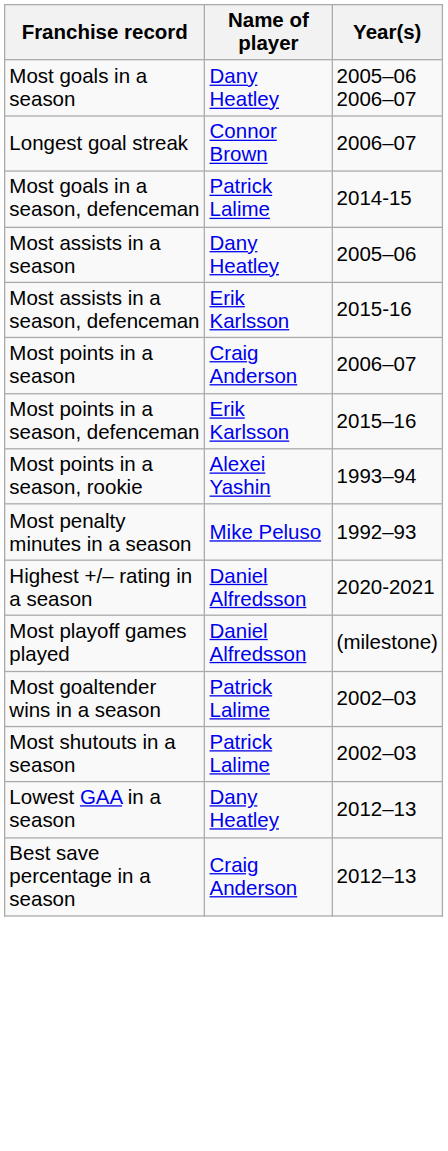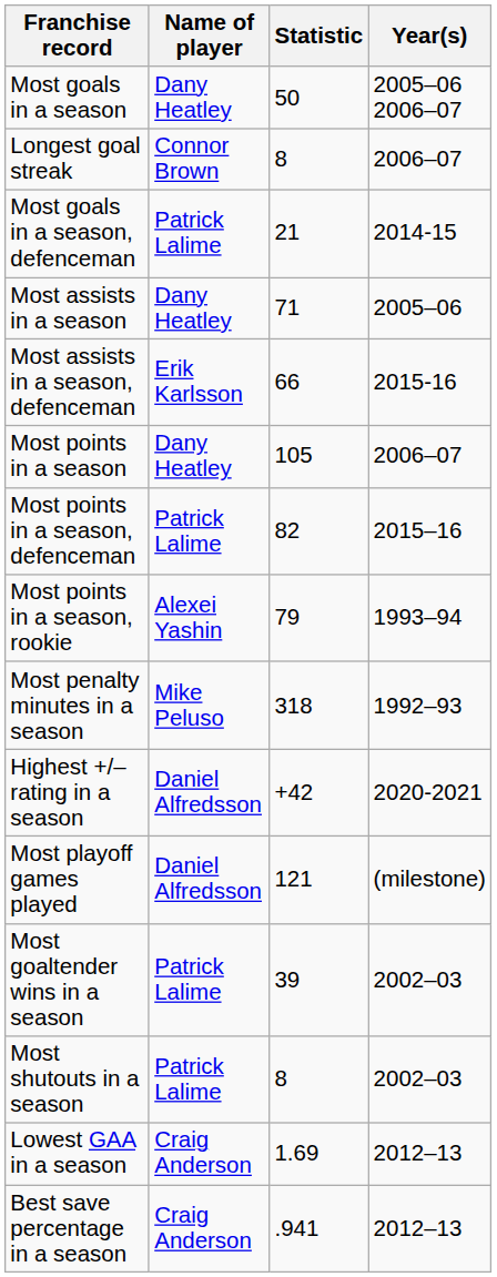 <table class="wikitable" width=55%>
 <tr>
 <th>Franchise record</th>
 <th>Name of player</th>
+<th>Statistic</th>
 <th>Year(s)</th>
 </tr>
 <tr>
 <td>Most goals in a season</td>
 <td><a href='#'>Dany Heatley</a></td>
+<td>50</td>
 <td>2005–06<br>2006–07</td>
 </tr>
 <tr>
 <td>Longest goal streak</td>
 <td><a href='#'>Connor Brown</a></td>
+<td>8</td>
 <td>2006–07</td>
 </tr>
 <tr>
 <td>Most goals in a season, defenceman</td>
 <td><a href='#'>Patrick Lalime</a></td>
+<td>21</td>
 <td>2014-15</td>
 </tr>
 <tr>
 <td>Most assists in a season</td>
 <td><a href='#'>Dany Heatley</a></td>
+<td>71</td>
 <td>2005–06</td>
 </tr>
 <tr>
 <td>Most assists in a season, defenceman</td>
 <td><a href='#'>Erik Karlsson</a></td>
+<td>66</td>
 <td>2015-16</td>
 </tr>
 <tr>
 <td>Most points in a season</td>
-<td><a href='#'>Craig Anderson</a></td>
+<td><a href='#'>Dany Heatley</a></td>
+<td>105</td>
 <td>2006–07</td>
 </tr>
 <tr>
 <td>Most points in a season, defenceman</td>
-<td><a href='#'>Erik Karlsson</a></td>
+<td><a href='#'>Patrick Lalime</a></td>
+<td>82</td>
 <td>2015–16</td>
 </tr>
 <tr>
 <td>Most points in a season, rookie</td>
 <td><a href='#'>Alexei Yashin</a></td>
+<td>79</td>
 <td>1993–94</td>
 </tr>
 <tr>
 <td>Most penalty minutes in a season</td>
 <td><a href='#'>Mike Peluso</a></td>
+<td>318</td>
 <td>1992–93</td>
 </tr>
 <tr>
 <td>Highest +/– rating in a season</td>
 <td><a href='#'>Daniel Alfredsson</a></td>
+<td>+42</td>
 <td>2020-2021</td>
 </tr>
 <tr>
 <td>Most playoff games played</td>
 <td><a href='#'>Daniel Alfredsson</a></td>
+<td>121</td>
 <td>(milestone)</td>
 </tr>
 <tr>
 <td>Most goaltender wins in a season</td>
 <td><a href='#'>Patrick Lalime</a></td>
+<td>39</td>
 <td>2002–03</td>
 </tr>
 <tr>
 <td>Most shutouts in a season</td>
 <td><a href='#'>Patrick Lalime</a></td>
+<td>8</td>
 <td>2002–03</td>
 </tr>
 <tr>
 <td>Lowest <a href='#'>GAA</a> in a season</td>
-<td><a href='#'>Dany Heatley</a></td>
+<td><a href='#'>Craig Anderson</a></td>
+<td>1.69</td>
 <td>2012–13</td>
 </tr>
 <tr>
 <td>Best save percentage in a season</td>
 <td><a href='#'>Craig Anderson</a></td>
+<td>.941</td>
 <td>2012–13</td>
 </tr>
 </table>
